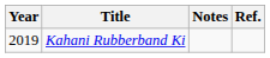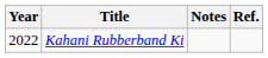 <table class="wikitable">
 <tr>
 <th>Year</th>
 <th>Title</th>
 <th>Notes</th>
 <th>Ref.</th>
 </tr>
 <tr>
-<td>2019</td>
+<td>2022</td>
 <td><em><a href='#'>Kahani Rubberband Ki</a></em></td>
 <td></td>
 <td></td>
 </tr>
 </table>
